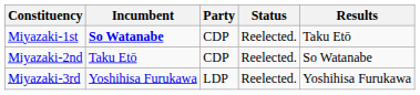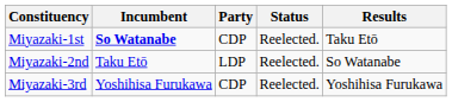 <table class="wikitable">
 <tr>
 <th>Constituency</th>
 <th>Incumbent</th>
 <th>Party</th>
 <th>Status</th>
 <th>Results</th>
 </tr>
 <tr>
 <td><a href='#'>Miyazaki-1st</a></td>
 <td><strong><a href='#'>So Watanabe</a></strong></td>
 <td>CDP</td>
 <td>Reelected.</td>
 <td>Taku Etō</td>
 </tr>
 <tr>
 <td><a href='#'>Miyazaki-2nd</a></td>
 <td><a href='#'>Taku Etō</a></td>
-<td>CDP</td>
+<td>LDP</td>
 <td>Reelected.</td>
 <td>So Watanabe</td>
 </tr>
 <tr>
 <td><a href='#'>Miyazaki-3rd</a></td>
 <td><a href='#'>Yoshihisa Furukawa</a></td>
-<td>LDP</td>
+<td>CDP</td>
 <td>Reelected.</td>
 <td>Yoshihisa Furukawa</td>
 </tr>
 </table>
